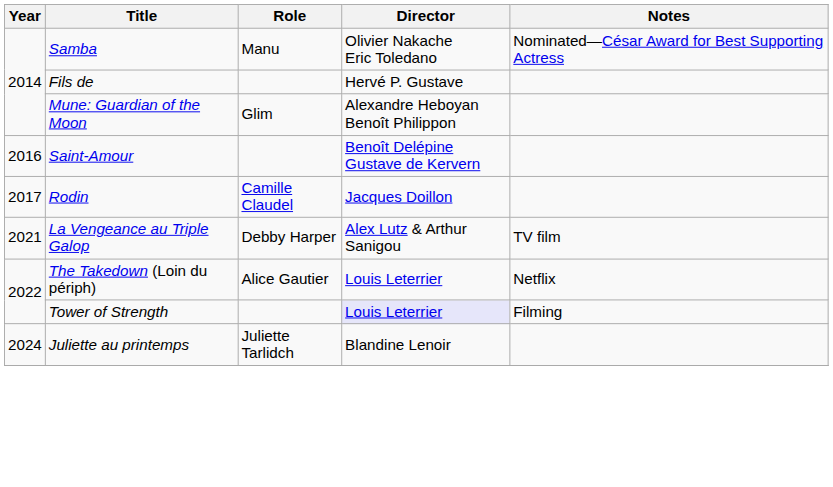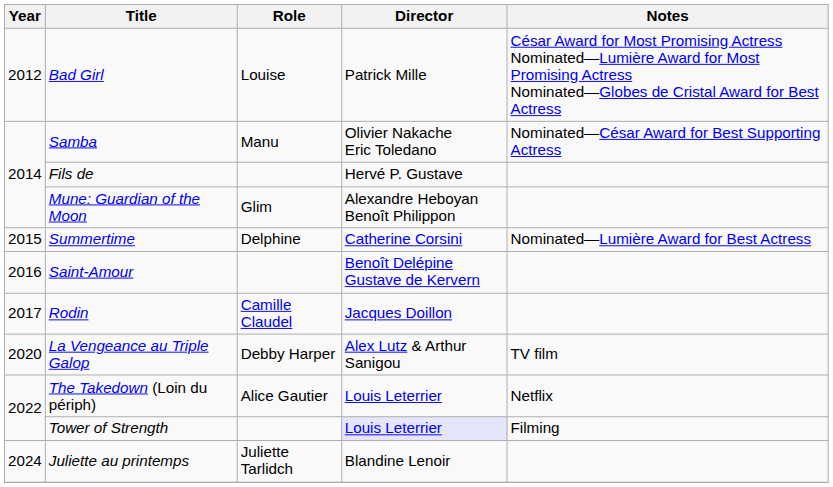 <table class="wikitable sortable">
 <tr>
 <th>Year</th>
 <th>Title</th>
 <th>Role</th>
 <th>Director</th>
 <th class="unsortable">Notes</th>
+</tr>
+<tr>
+<td rowspan=1>2012</td>
+<td><em><a href='#'>Bad Girl</a></em></td>
+<td>Louise</td>
+<td>Patrick Mille</td>
+<td><a href='#'>César Award for Most Promising Actress</a><br>Nominated—<a href='#'>Lumière Award for Most Promising Actress</a><br>Nominated—<a href='#'>Globes de Cristal Award for Best Actress</a></td>
 </tr>
 <tr>
 <td rowspan=3>2014</td>
 <td><em><a href='#'>Samba</a></em></td>
 <td>Manu</td>
 <td>Olivier Nakache<br>Eric Toledano</td>
 <td>Nominated—<a href='#'>César Award for Best Supporting Actress</a></td>
 </tr>
 <tr>
 <td><em>Fils de</em></td>
 <td></td>
 <td>Hervé P. Gustave</td>
 <td></td>
 </tr>
 <tr>
 <td><em><a href='#'>Mune: Guardian of the Moon</a></em></td>
 <td>Glim</td>
 <td>Alexandre Heboyan<br>Benoît Philippon</td>
 <td></td>
 </tr>
 <tr>
+<td>2015</td>
+<td><em><a href='#'>Summertime</a></em></td>
+<td>Delphine</td>
+<td><a href='#'>Catherine Corsini</a></td>
+<td>Nominated—<a href='#'>Lumière Award for Best Actress</a></td>
+</tr>
+<tr>
 <td>2016</td>
 <td><em><a href='#'>Saint-Amour</a></em></td>
 <td></td>
 <td><a href='#'>Benoît Delépine</a><br><a href='#'>Gustave de Kervern</a></td>
 <td></td>
 </tr>
 <tr>
 <td>2017</td>
 <td><em><a href='#'>Rodin</a></em></td>
 <td><a href='#'>Camille Claudel</a></td>
 <td><a href='#'>Jacques Doillon</a></td>
 <td></td>
 </tr>
 <tr>
-<td>2021</td>
+<td>2020</td>
 <td><em><a href='#'>La Vengeance au Triple Galop</a></em></td>
 <td>Debby Harper</td>
 <td><a href='#'>Alex Lutz</a> & Arthur Sanigou</td>
 <td>TV film</td>
 </tr>
 <tr>
 <td rowspan=2>2022</td>
 <td><em><a href='#'>The Takedown</a></em> (Loin du périph)</td>
 <td>Alice Gautier</td>
 <td><a href='#'>Louis Leterrier</a></td>
 <td>Netflix</td>
 </tr>
 <tr>
 <td><em>Tower of Strength</em></td>
 <td></td>
 <td style="background: lavender;"><a href='#'>Louis Leterrier</a></td>
 <td>Filming</td>
 </tr>
 <tr>
 <td>2024</td>
 <td><em>Juliette au printemps</em></td>
 <td>Juliette Tarlidch</td>
 <td>Blandine Lenoir</td>
 <td></td>
 </tr>
 <tr>
 </tr>
 </table>
